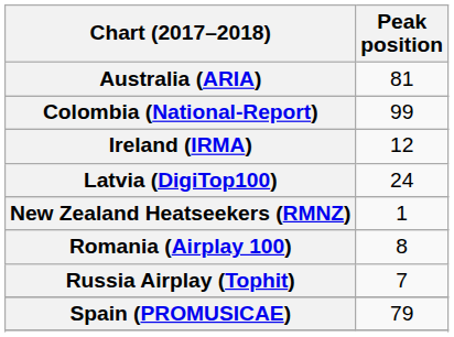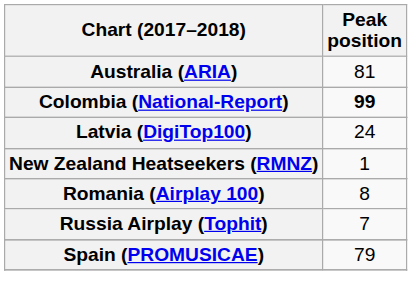 <table class="wikitable sortable plainrowheaders" style="text-align:center">
 <tr>
 <th scope="col">Chart (2017–2018)</th>
 <th scope="col">Peak<br>position</th>
 </tr>
 <tr>
 <th scope="row">Australia (<a href='#'>ARIA</a>)</th>
 <td>81</td>
 </tr>
 <tr>
 </tr>
 <tr>
 </tr>
 <tr>
 </tr>
 <tr>
 </tr>
 <tr>
 <th scope="row">Colombia (<a href='#'>National-Report</a>)</th>
-<td>99</td>
+<td><strong>99</strong></td>
 </tr>
 <tr>
 </tr>
 <tr>
 </tr>
 <tr>
 </tr>
 <tr>
 </tr>
 <tr>
-</tr>
-<tr>
-<th scope="row">Ireland (<a href='#'>IRMA</a>)</th>
-<td>12</td>
 </tr>
 <tr>
 <th scope="row">Latvia (<a href='#'>DigiTop100</a>)</th>
 <td>24</td>
 </tr>
 <tr>
 </tr>
 <tr>
 <th scope="row">New Zealand Heatseekers (<a href='#'>RMNZ</a>)</th>
 <td>1</td>
 </tr>
 <tr>
 </tr>
 <tr>
 <th scope="row">Romania (<a href='#'>Airplay 100</a>)</th>
 <td>8</td>
 </tr>
 <tr>
 <th scope="row">Russia Airplay (<a href='#'>Tophit</a>)</th>
 <td>7</td>
 </tr>
 <tr>
 </tr>
 <tr>
 </tr>
 <tr>
 <th scope="row">Spain (<a href='#'>PROMUSICAE</a>)</th>
 <td>79</td>
 </tr>
 <tr>
 </tr>
 <tr>
 </tr>
 <tr>
 </tr>
 </table>
